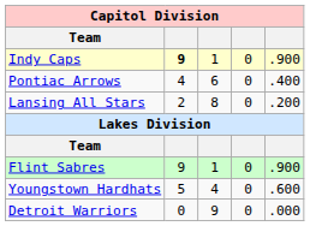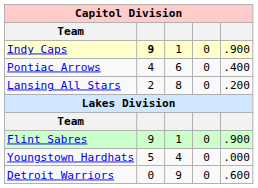 <table class="wikitable" style="font-size:95%; text-align:center">
 <tr>
 <th colspan="10" style="background-color: #FFCBCB;text-align:center;vertical-align:middle;">Capitol Division</th>
 </tr>
 <tr>
 <th>Team</th>
 <th width="25"></th>
 <th width="25"></th>
 <th width="25"></th>
 <th width="30"></th>
 </tr>
 <tr style="background:#ffc;">
 <td style="text-align:left;"><a href='#'>Indy Caps</a></td>
 <td><strong>9</strong></td>
 <td>1</td>
 <td>0</td>
 <td>.900</td>
 </tr>
 <tr>
 <td style="text-align:left;"><a href='#'>Pontiac Arrows</a></td>
 <td>4</td>
 <td>6</td>
 <td>0</td>
 <td>.400</td>
 </tr>
 <tr>
 <td style="text-align:left;"><a href='#'>Lansing All Stars</a></td>
 <td>2</td>
 <td>8</td>
 <td>0</td>
 <td>.200</td>
 </tr>
 <tr>
 <th colspan="10" style="background-color: #D0E7FF;text-align:center;vertical-align:middle;">Lakes Division</th>
 </tr>
 <tr>
 <th>Team</th>
 <th width="25"></th>
 <th width="25"></th>
 <th width="25"></th>
 <th width="30"></th>
 </tr>
 <tr style="background:#cfc;">
 <td style="text-align:left;"><a href='#'>Flint Sabres</a></td>
 <td>9</td>
 <td>1</td>
 <td>0</td>
 <td>.900</td>
 </tr>
 <tr>
 <td style="text-align:left;"><a href='#'>Youngstown Hardhats</a></td>
 <td>5</td>
 <td>4</td>
 <td>0</td>
-<td>.600</td>
+<td>.000</td>
 </tr>
 <tr>
 <td style="text-align:left;"><a href='#'>Detroit Warriors</a></td>
 <td>0</td>
 <td>9</td>
 <td>0</td>
-<td>.000</td>
+<td>.600</td>
 </tr>
 </table>
